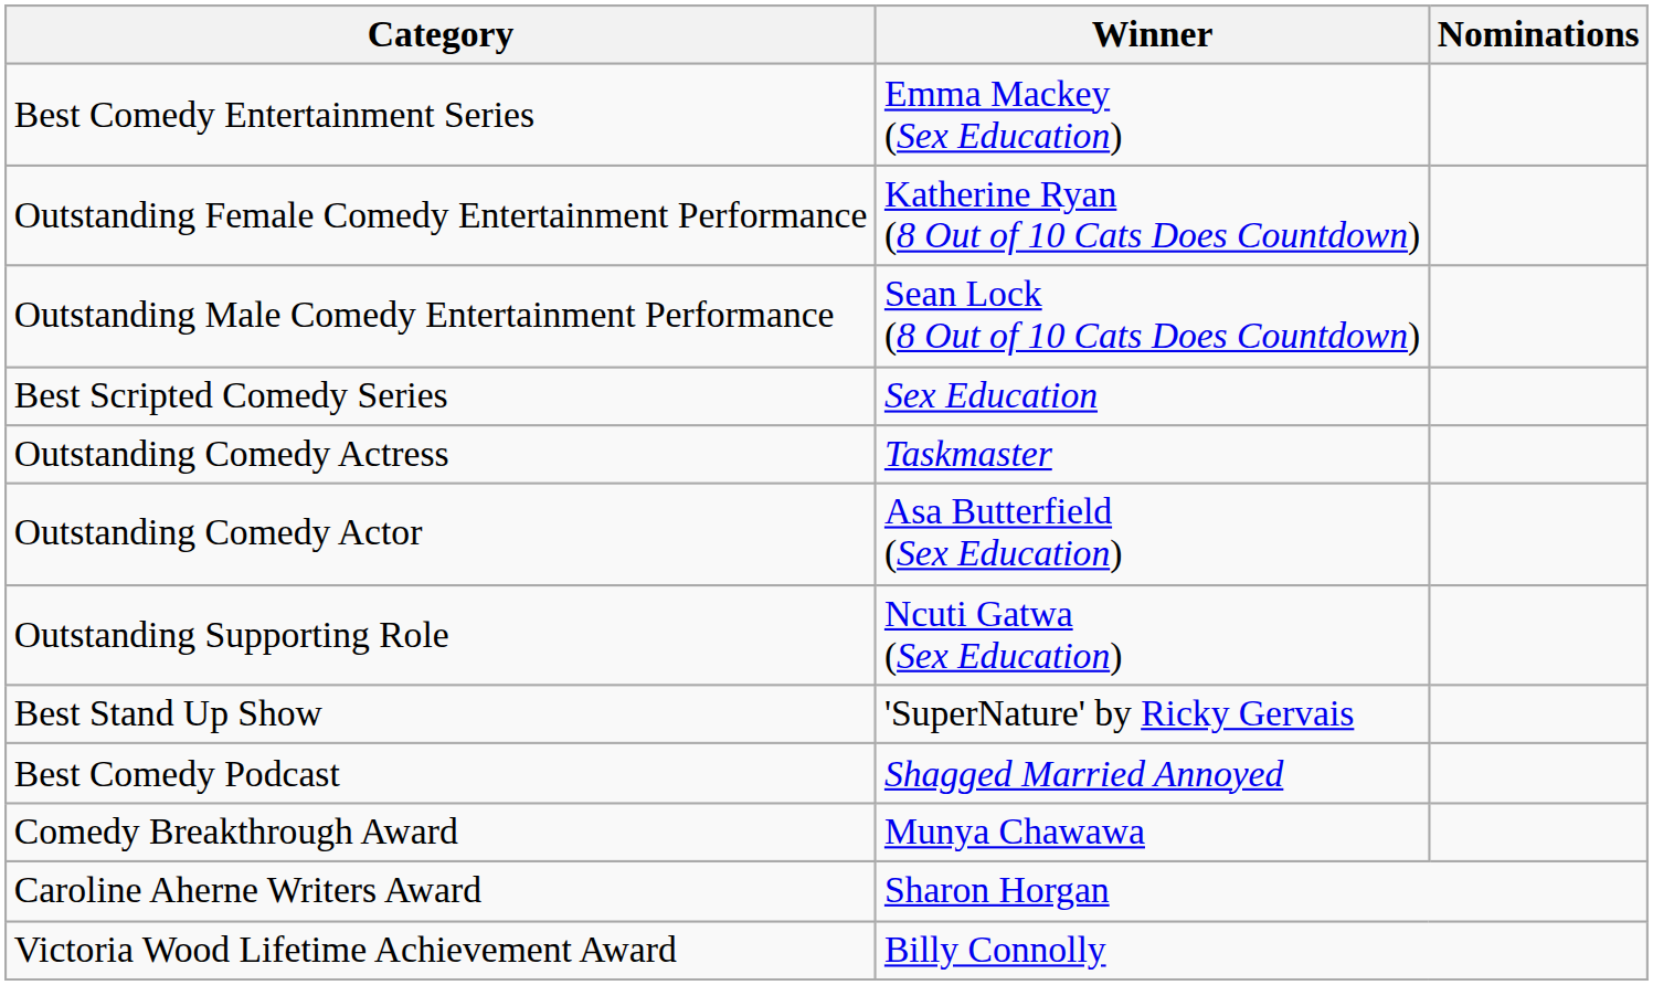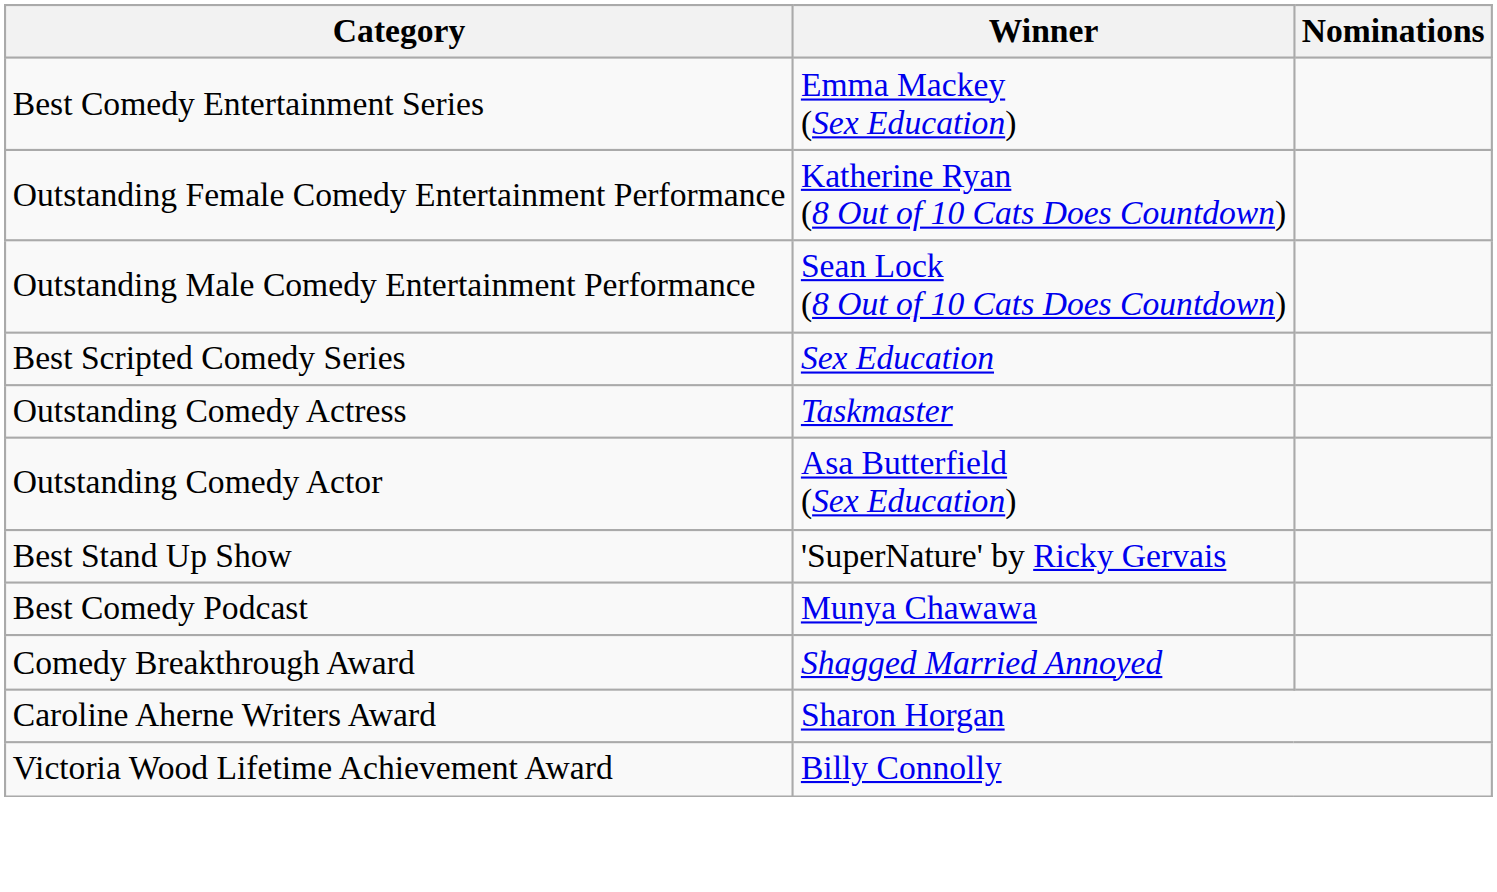 <table class="wikitable">
 <tr>
 <th>Category</th>
 <th>Winner</th>
 <th>Nominations</th>
 </tr>
 <tr>
 <td>Best Comedy Entertainment Series</td>
 <td><a href='#'>Emma Mackey</a><br>(<em><a href='#'>Sex Education</a></em>)</td>
 <td></td>
 </tr>
 <tr>
 <td>Outstanding Female Comedy Entertainment Performance</td>
 <td><a href='#'>Katherine Ryan</a><br>(<em><a href='#'>8 Out of 10 Cats Does Countdown</a></em>)</td>
 <td></td>
 </tr>
 <tr>
 <td>Outstanding Male Comedy Entertainment Performance</td>
 <td><a href='#'>Sean Lock</a><br>(<em><a href='#'>8 Out of 10 Cats Does Countdown</a></em>)</td>
 <td></td>
 </tr>
 <tr>
 <td>Best Scripted Comedy Series</td>
 <td><em><a href='#'>Sex Education</a></em></td>
 <td></td>
 </tr>
 <tr>
 <td>Outstanding Comedy Actress</td>
 <td><em><a href='#'>Taskmaster</a></em></td>
 <td></td>
 </tr>
 <tr>
 <td>Outstanding Comedy Actor</td>
 <td><a href='#'>Asa Butterfield</a><br>(<em><a href='#'>Sex Education</a></em>)</td>
 <td></td>
 </tr>
 <tr>
-<td>Outstanding Supporting Role</td>
-<td><a href='#'>Ncuti Gatwa</a><br>(<em><a href='#'>Sex Education</a></em>)</td>
-<td></td>
-</tr>
-<tr>
 <td>Best Stand Up Show</td>
 <td>'SuperNature' by <a href='#'>Ricky Gervais</a></td>
 <td></td>
 </tr>
 <tr>
 <td>Best Comedy Podcast</td>
-<td><em><a href='#'>Shagged Married Annoyed</a></em></td>
+<td><a href='#'>Munya Chawawa</a></td>
 <td></td>
 </tr>
 <tr>
 <td>Comedy Breakthrough Award</td>
-<td><a href='#'>Munya Chawawa</a></td>
+<td><em><a href='#'>Shagged Married Annoyed</a></em></td>
 <td></td>
 </tr>
 <tr>
 <td>Caroline Aherne Writers Award</td>
 <td colspan=2><a href='#'>Sharon Horgan</a></td>
 </tr>
 <tr>
 <td>Victoria Wood Lifetime Achievement Award</td>
 <td colspan=2><a href='#'>Billy Connolly</a></td>
 </tr>
 <tr>
 </tr>
 </table>
